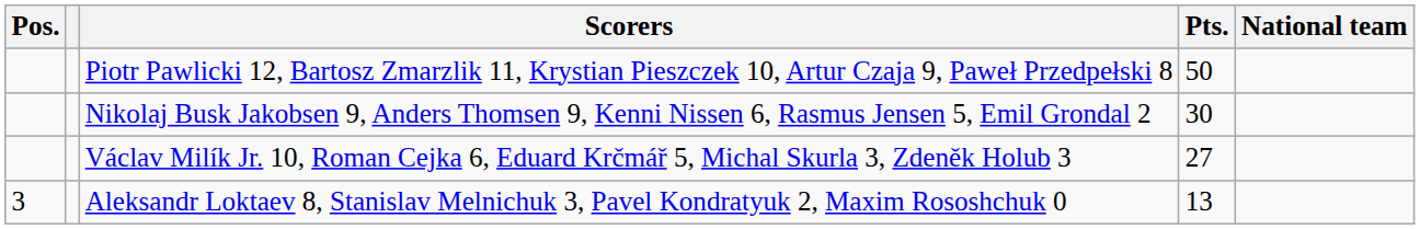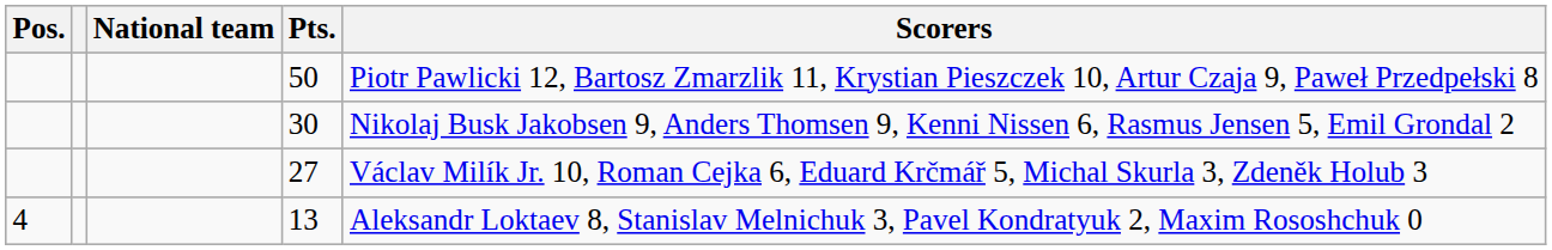 <table class=wikitable>
 <tr>
 <th>Pos.</th>
 <th></th>
+<th>National team</th>
+<th>Pts.</th>
 <th>Scorers</th>
-<th>Pts.</th>
-<th>National team</th>
 </tr>
 <tr>
 <td></td>
 <td></td>
+<td align=left></td>
+<td>50</td>
 <td><a href='#'>Piotr Pawlicki</a> 12, <a href='#'>Bartosz Zmarzlik</a> 11, <a href='#'>Krystian Pieszczek</a> 10, <a href='#'>Artur Czaja</a> 9, <a href='#'>Paweł Przedpełski</a> 8</td>
-<td>50</td>
-<td align=left></td>
 </tr>
 <tr>
 <td></td>
 <td></td>
+<td align=left></td>
+<td>30</td>
 <td><a href='#'>Nikolaj Busk Jakobsen</a> 9, <a href='#'>Anders Thomsen</a> 9, <a href='#'>Kenni Nissen</a> 6, <a href='#'>Rasmus Jensen</a> 5, <a href='#'>Emil Grondal</a> 2</td>
-<td>30</td>
-<td align=left></td>
 </tr>
 <tr>
 <td></td>
 <td></td>
+<td align=left></td>
+<td>27</td>
 <td><a href='#'>Václav Milík Jr.</a> 10, <a href='#'>Roman Cejka</a> 6, <a href='#'>Eduard Krčmář</a> 5, <a href='#'>Michal Skurla</a> 3, <a href='#'>Zdeněk Holub</a> 3</td>
-<td>27</td>
-<td align=left></td>
 </tr>
 <tr>
-<td>3</td>
+<td>4</td>
 <td></td>
+<td align=left></td>
+<td>13</td>
 <td><a href='#'>Aleksandr Loktaev</a> 8, <a href='#'>Stanislav Melnichuk</a> 3, <a href='#'>Pavel Kondratyuk</a> 2, <a href='#'>Maxim Rososhchuk</a> 0</td>
-<td>13</td>
-<td align=left></td>
 </tr>
 </table>
